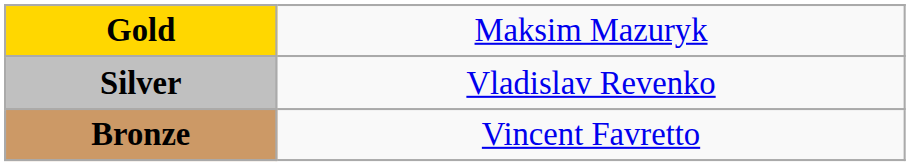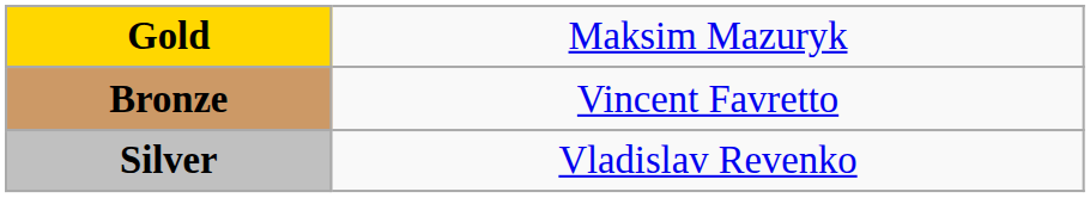 <table class="wikitable" style="text-align:center; " width="35%">
 <tr>
 <td bgcolor="gold"><strong>Gold</strong></td>
 <td><a href='#'>Maksim Mazuryk</a><br>  <small><em></em></small></td>
 </tr>
 <tr>
+<td bgcolor="CC9966"><strong>Bronze</strong></td>
+<td><a href='#'>Vincent Favretto</a><br>  <small><em></em></small></td>
+</tr>
+<tr>
 <td bgcolor="silver"><strong>Silver</strong></td>
 <td><a href='#'>Vladislav Revenko</a><br>  <small><em></em></small></td>
 </tr>
-<tr>
-<td bgcolor="CC9966"><strong>Bronze</strong></td>
-<td><a href='#'>Vincent Favretto</a><br>  <small><em></em></small></td>
-</tr>
 </table>
